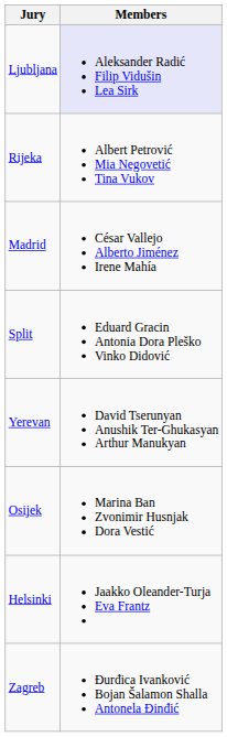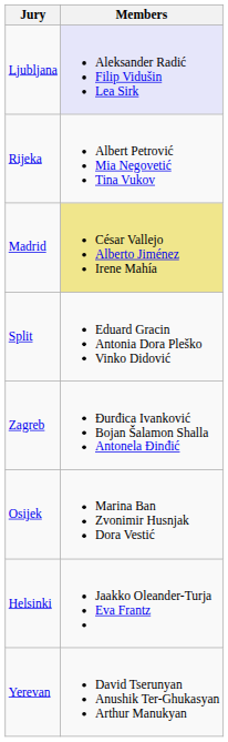 <table class="wikitable collapsible" style="margin: 1em auto 1em auto">
 <tr>
 <th>Jury</th>
 <th>Members</th>
 </tr>
 <tr>
 <td><a href='#'>Ljubljana</a></td>
 <td style="background: lavender;"><br><ul><li>Aleksander Radić</li><li><a href='#'>Filip Vidušin</a></li><li><a href='#'>Lea Sirk</a></li></ul></td>
 </tr>
 <tr>
 <td><a href='#'>Rijeka</a></td>
 <td><br><ul><li>Albert Petrović</li><li><a href='#'>Mia Negovetić</a></li><li><a href='#'>Tina Vukov</a></li></ul></td>
 </tr>
 <tr>
 <td><a href='#'>Madrid</a></td>
-<td><br><ul><li>César Vallejo</li><li><a href='#'>Alberto Jiménez</a></li><li>Irene Mahía</li></ul></td>
+<td style="background: khaki;"><br><ul><li>César Vallejo</li><li><a href='#'>Alberto Jiménez</a></li><li>Irene Mahía</li></ul></td>
 </tr>
 <tr>
 <td><a href='#'>Split</a></td>
 <td><br><ul><li>Eduard Gracin</li><li>Antonia Dora Pleško</li><li>Vinko Didović</li></ul></td>
 </tr>
 <tr>
-<td><a href='#'>Yerevan</a></td>
-<td><br><ul><li>David Tserunyan</li><li>Anushik Ter-Ghukasyan</li><li>Arthur Manukyan</li></ul></td>
+<td><a href='#'>Zagreb</a></td>
+<td><br><ul><li>Đurđica Ivanković</li><li>Bojan Šalamon Shalla</li><li><a href='#'>Antonela Đinđić</a></li></ul></td>
 </tr>
 <tr>
 <td><a href='#'>Osijek</a></td>
 <td><br><ul><li>Marina Ban</li><li>Zvonimir Husnjak</li><li>Dora Vestić</li></ul></td>
 </tr>
 <tr>
 <td><a href='#'>Helsinki</a></td>
 <td><br><ul><li>Jaakko Oleander-Turja</li><li><a href='#'>Eva Frantz</a></li><li></li></ul></td>
 </tr>
 <tr>
-<td><a href='#'>Zagreb</a></td>
-<td><br><ul><li>Đurđica Ivanković</li><li>Bojan Šalamon Shalla</li><li><a href='#'>Antonela Đinđić</a></li></ul></td>
+<td><a href='#'>Yerevan</a></td>
+<td><br><ul><li>David Tserunyan</li><li>Anushik Ter-Ghukasyan</li><li>Arthur Manukyan</li></ul></td>
 </tr>
 </table>
